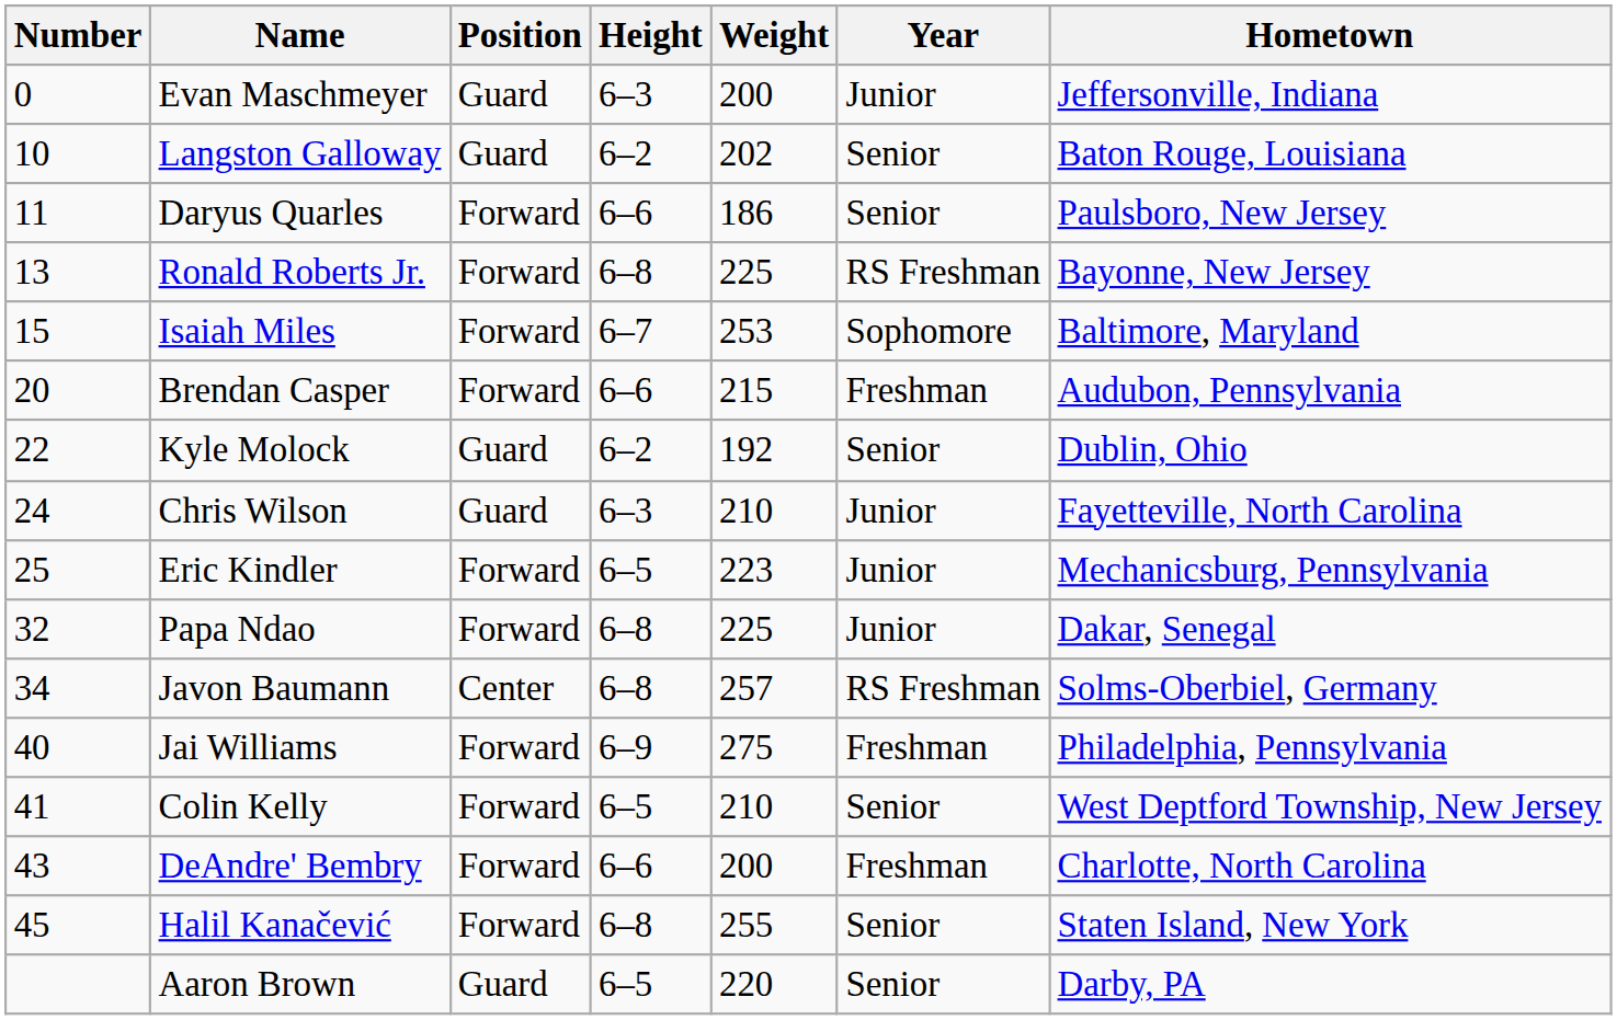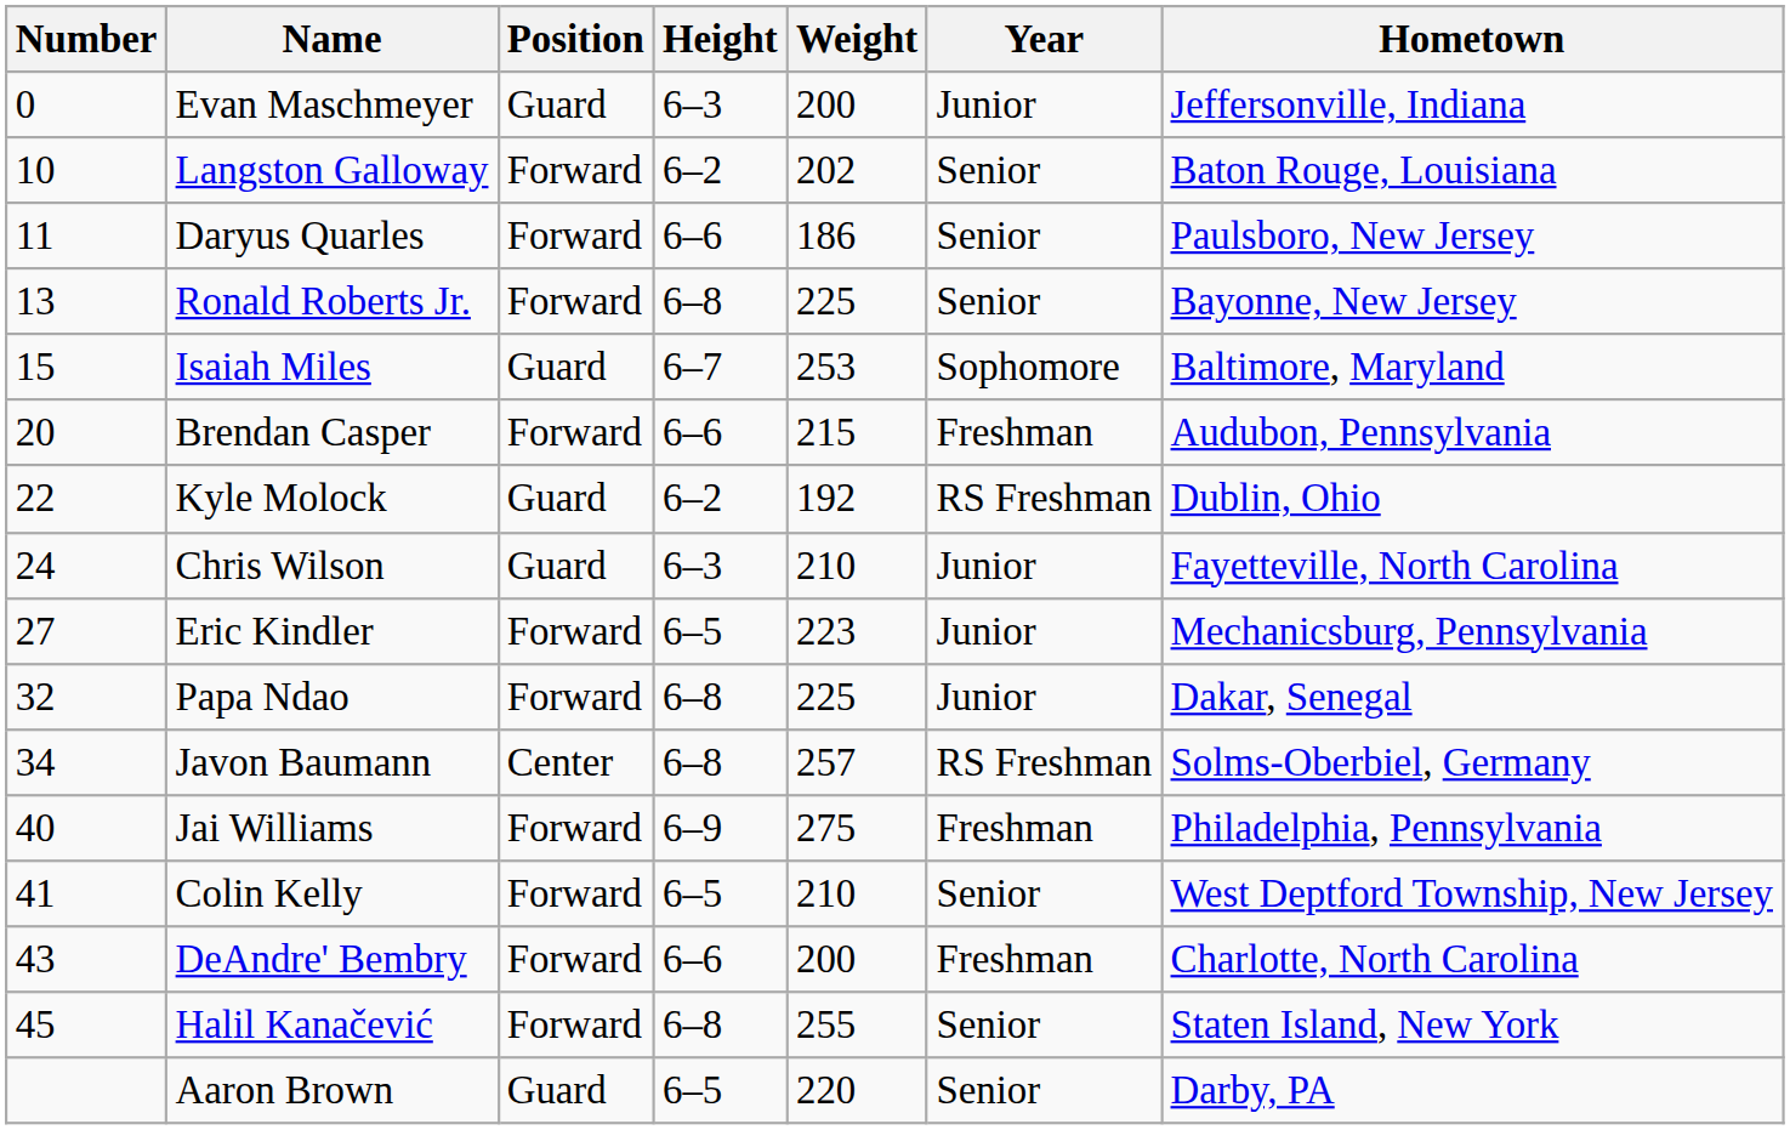 <table class="wikitable sortable" style="font-size: 95%;">
 <tr>
 <th>Number</th>
 <th>Name</th>
 <th>Position</th>
 <th>Height</th>
 <th>Weight</th>
 <th>Year</th>
 <th>Hometown</th>
 </tr>
 <tr>
 <td>0</td>
 <td>Evan Maschmeyer</td>
 <td>Guard</td>
 <td>6–3</td>
 <td>200</td>
 <td>Junior</td>
 <td><a href='#'>Jeffersonville, Indiana</a></td>
 </tr>
 <tr>
 <td>10</td>
 <td><a href='#'>Langston Galloway</a></td>
-<td>Guard</td>
+<td>Forward</td>
 <td>6–2</td>
 <td>202</td>
 <td>Senior</td>
 <td><a href='#'>Baton Rouge, Louisiana</a></td>
 </tr>
 <tr>
 <td>11</td>
 <td>Daryus Quarles</td>
 <td>Forward</td>
 <td>6–6</td>
 <td>186</td>
 <td>Senior</td>
 <td><a href='#'>Paulsboro, New Jersey</a></td>
 </tr>
 <tr>
 <td>13</td>
 <td><a href='#'>Ronald Roberts Jr.</a></td>
 <td>Forward</td>
 <td>6–8</td>
 <td>225</td>
-<td>RS Freshman</td>
+<td>Senior</td>
 <td><a href='#'>Bayonne, New Jersey</a></td>
 </tr>
 <tr>
 <td>15</td>
 <td><a href='#'>Isaiah Miles</a></td>
-<td>Forward</td>
+<td>Guard</td>
 <td>6–7</td>
 <td>253</td>
 <td>Sophomore</td>
 <td><a href='#'>Baltimore</a>, <a href='#'>Maryland</a></td>
 </tr>
 <tr>
 <td>20</td>
 <td>Brendan Casper</td>
 <td>Forward</td>
 <td>6–6</td>
 <td>215</td>
 <td>Freshman</td>
 <td><a href='#'>Audubon, Pennsylvania</a></td>
 </tr>
 <tr>
 <td>22</td>
 <td>Kyle Molock</td>
 <td>Guard</td>
 <td>6–2</td>
 <td>192</td>
-<td>Senior</td>
+<td>RS Freshman</td>
 <td><a href='#'>Dublin, Ohio</a></td>
 </tr>
 <tr>
 <td>24</td>
 <td>Chris Wilson</td>
 <td>Guard</td>
 <td>6–3</td>
 <td>210</td>
 <td>Junior</td>
 <td><a href='#'>Fayetteville, North Carolina</a></td>
 </tr>
 <tr>
-<td>25</td>
+<td>27</td>
 <td>Eric Kindler</td>
 <td>Forward</td>
 <td>6–5</td>
 <td>223</td>
 <td>Junior</td>
 <td><a href='#'>Mechanicsburg, Pennsylvania</a></td>
 </tr>
 <tr>
 <td>32</td>
 <td>Papa Ndao</td>
 <td>Forward</td>
 <td>6–8</td>
 <td>225</td>
 <td>Junior</td>
 <td><a href='#'>Dakar</a>, <a href='#'>Senegal</a></td>
 </tr>
 <tr>
 <td>34</td>
 <td>Javon Baumann</td>
 <td>Center</td>
 <td>6–8</td>
 <td>257</td>
 <td>RS Freshman</td>
 <td><a href='#'>Solms-Oberbiel</a>, <a href='#'>Germany</a></td>
 </tr>
 <tr>
 <td>40</td>
 <td>Jai Williams</td>
 <td>Forward</td>
 <td>6–9</td>
 <td>275</td>
 <td>Freshman</td>
 <td><a href='#'>Philadelphia</a>, <a href='#'>Pennsylvania</a></td>
 </tr>
 <tr>
 <td>41</td>
 <td>Colin Kelly</td>
 <td>Forward</td>
 <td>6–5</td>
 <td>210</td>
 <td>Senior</td>
 <td><a href='#'>West Deptford Township, New Jersey</a></td>
 </tr>
 <tr>
 <td>43</td>
 <td><a href='#'>DeAndre' Bembry</a></td>
 <td>Forward</td>
 <td>6–6</td>
 <td>200</td>
 <td>Freshman</td>
 <td><a href='#'>Charlotte, North Carolina</a></td>
 </tr>
 <tr>
 <td>45</td>
 <td><a href='#'>Halil Kanačević</a></td>
 <td>Forward</td>
 <td>6–8</td>
 <td>255</td>
 <td>Senior</td>
 <td><a href='#'>Staten Island</a>, <a href='#'>New York</a></td>
 </tr>
 <tr>
 <td></td>
 <td>Aaron Brown</td>
 <td>Guard</td>
 <td>6–5</td>
 <td>220</td>
 <td>Senior</td>
 <td><a href='#'>Darby, PA</a></td>
 </tr>
 </table>
